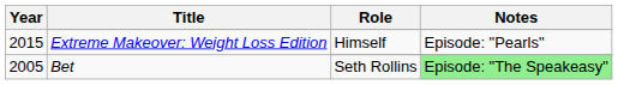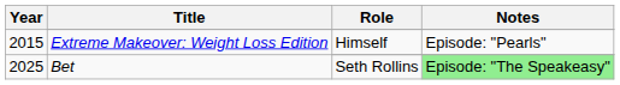 <table class="wikitable sortable">
 <tr>
 <th>Year</th>
 <th>Title</th>
 <th>Role</th>
 <th>Notes</th>
 </tr>
 <tr>
 <td rowspan= "3">2015</td>
 </tr>
 <tr>
 <td><em><a href='#'>Extreme Makeover: Weight Loss Edition</a></em></td>
 <td>Himself</td>
 <td>Episode: "Pearls"</td>
 </tr>
 <tr>
 <td rowspan= "3"><em>Bet</em></td>
 </tr>
 <tr>
-<td>2005</td>
+<td>2025</td>
 <td>Seth Rollins</td>
 <td style="background: lightgreen;">Episode: "The Speakeasy"</td>
 </tr>
 </table>
